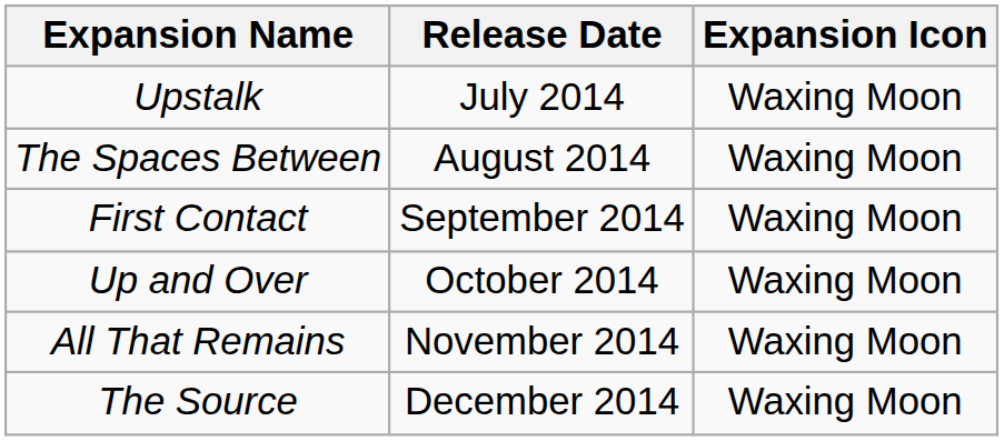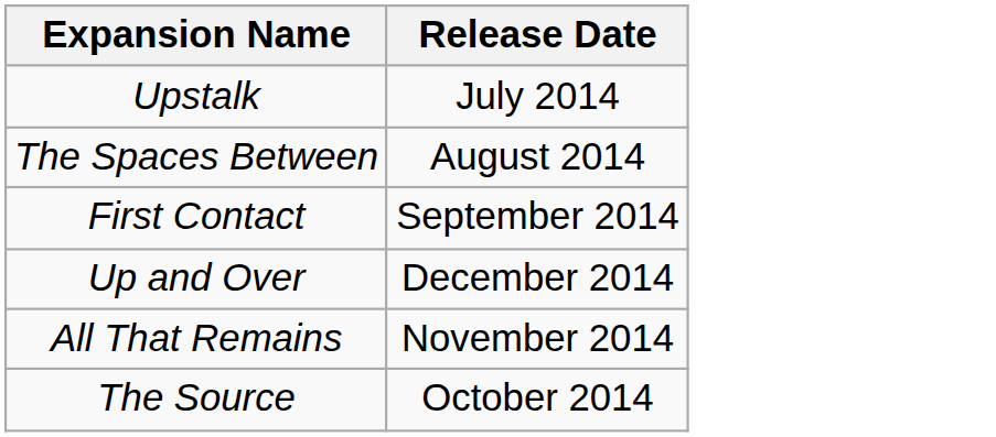 <table class="wikitable" style="text-align:center">
 <tr>
 <th>Expansion Name</th>
 <th>Release Date</th>
-<th>Expansion Icon</th>
 </tr>
 <tr>
 <td><em>Upstalk</em></td>
 <td>July 2014</td>
-<td>Waxing Moon</td>
 </tr>
 <tr>
 <td><em>The Spaces Between</em></td>
 <td>August 2014</td>
-<td>Waxing Moon</td>
 </tr>
 <tr>
 <td><em>First Contact</em></td>
 <td>September 2014</td>
-<td>Waxing  Moon</td>
 </tr>
 <tr>
 <td><em>Up and Over</em></td>
-<td>October 2014</td>
-<td>Waxing Moon</td>
+<td>December 2014</td>
 </tr>
 <tr>
 <td><em>All That Remains</em></td>
 <td>November 2014</td>
-<td>Waxing Moon</td>
 </tr>
 <tr>
 <td><em>The Source</em></td>
-<td>December 2014</td>
-<td>Waxing Moon</td>
+<td>October 2014</td>
 </tr>
 </table>
